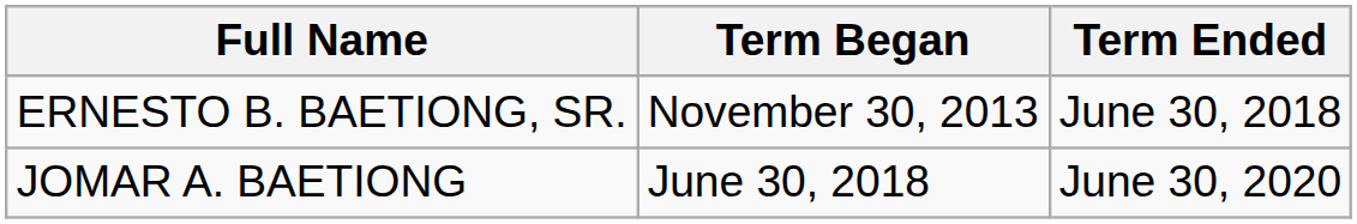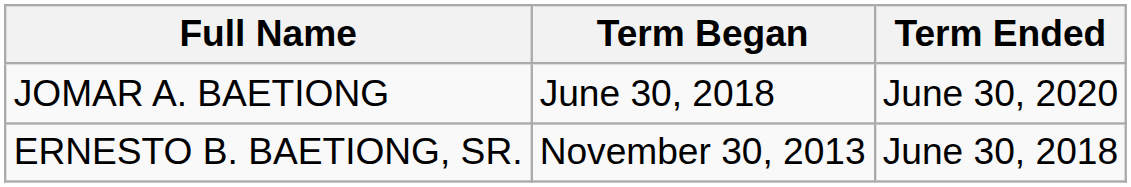 <table class=wikitable>
 <tr>
 <th>Full Name</th>
 <th>Term Began</th>
 <th>Term Ended</th>
 </tr>
 <tr>
+<td>JOMAR A. BAETIONG</td>
+<td>June 30, 2018</td>
+<td>June 30, 2020</td>
+</tr>
+<tr>
 <td>ERNESTO B. BAETIONG, SR.</td>
 <td>November 30, 2013</td>
 <td>June 30, 2018</td>
 </tr>
-<tr>
-<td>JOMAR A. BAETIONG</td>
-<td>June 30, 2018</td>
-<td>June 30, 2020</td>
-</tr>
 </table>
